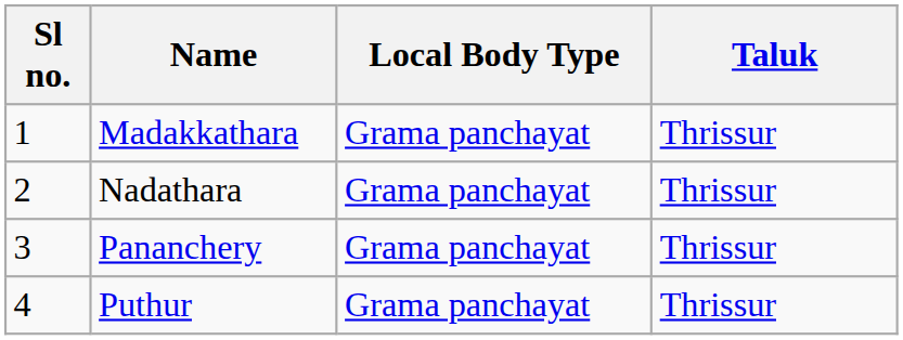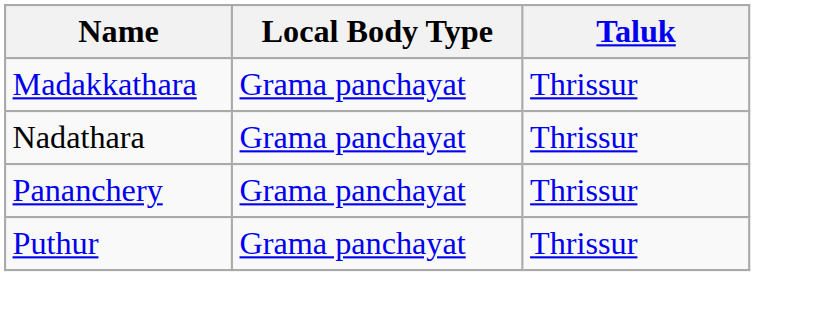 <table class="wikitable sortable" style="font-size:95%;">
 <tr>
-<th width="30px">Sl no.</th>
 <th width="100px">Name</th>
 <th width="130px">Local Body Type</th>
 <th width="100px"><a href='#'>Taluk</a></th>
 </tr>
 <tr>
-<td>1</td>
 <td><a href='#'>Madakkathara</a></td>
 <td><a href='#'>Grama panchayat</a></td>
 <td><a href='#'>Thrissur</a></td>
 </tr>
 <tr>
-<td>2</td>
 <td>Nadathara</td>
 <td><a href='#'>Grama panchayat</a></td>
 <td><a href='#'>Thrissur</a></td>
 </tr>
 <tr>
-<td>3</td>
 <td><a href='#'>Pananchery</a></td>
 <td><a href='#'>Grama panchayat</a></td>
 <td><a href='#'>Thrissur</a></td>
 </tr>
 <tr>
-<td>4</td>
 <td><a href='#'>Puthur</a></td>
 <td><a href='#'>Grama panchayat</a></td>
 <td><a href='#'>Thrissur</a></td>
 </tr>
 </table>
